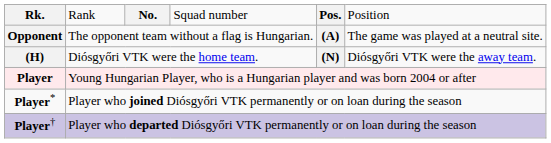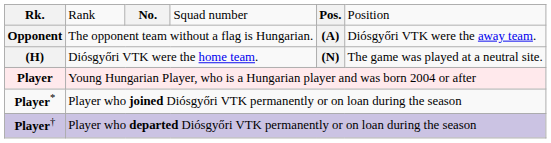 <table class="wikitable" style="font-size:85%;">
 <tr>
 <th>Rk.</th>
 <td>Rank</td>
 <th>No.</th>
 <td>Squad number</td>
 <th>Pos.</th>
 <td>Position</td>
 </tr>
 <tr>
 <th>Opponent</th>
 <td colspan="3">The opponent team without a flag is Hungarian.</td>
 <th>(A)</th>
-<td>The game was played at a neutral site.</td>
+<td>Diósgyőri VTK were the <a href='#'>away team</a>.</td>
 </tr>
 <tr>
 <th>(H)</th>
 <td colspan="3">Diósgyőri VTK were the <a href='#'>home team</a>.</td>
 <th>(N)</th>
-<td>Diósgyőri VTK were the <a href='#'>away team</a>.</td>
+<td>The game was played at a neutral site.</td>
 </tr>
 <tr bgcolor="#ffe9ec">
 <td align="center"><strong>Player</strong></td>
 <td colspan="5">Young Hungarian Player, who is a Hungarian player and was born 2004 or after</td>
 </tr>
 <tr>
 <td align="center"><strong>Player</strong><sup>*</sup></td>
 <td colspan="5">Player who <strong>joined</strong> Diósgyőri VTK permanently or on loan during the season</td>
 </tr>
 <tr bgcolor=#CBC3E3>
 <td align="center"><strong>Player</strong><sup>†</sup></td>
 <td colspan="5">Player who <strong>departed</strong> Diósgyőri VTK permanently or on loan during the season</td>
 </tr>
 </table>
